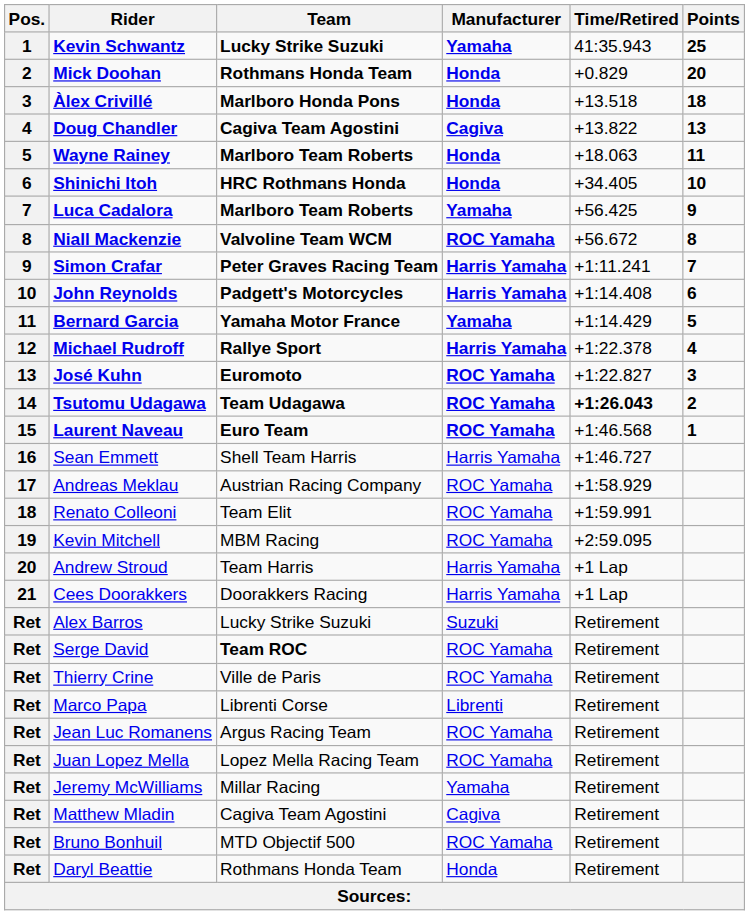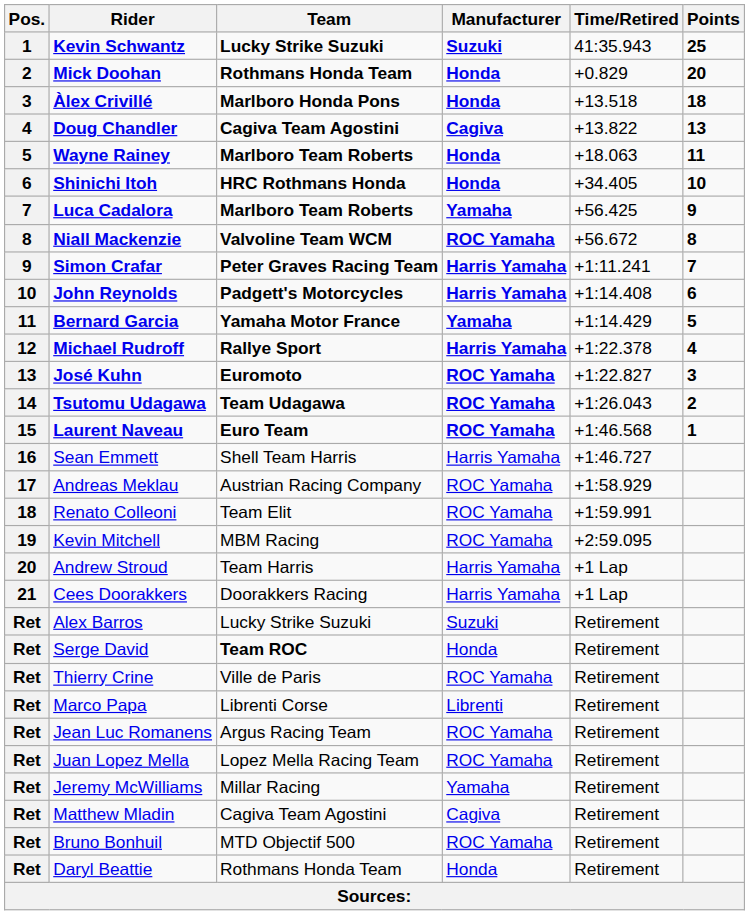 <table class="wikitable" style="font-size: 95%;">
 <tr>
 <th>Pos.</th>
 <th>Rider</th>
 <th>Team</th>
 <th>Manufacturer</th>
 <th>Time/Retired</th>
 <th>Points</th>
 </tr>
 <tr>
 <th>1</th>
 <td> <strong><a href='#'>Kevin Schwantz</a></strong></td>
 <td><strong>Lucky Strike Suzuki</strong></td>
-<td><strong><a href='#'>Yamaha</a></strong></td>
+<td><strong><a href='#'>Suzuki</a></strong></td>
 <td>41:35.943</td>
 <td><strong>25</strong></td>
 </tr>
 <tr>
 <th>2</th>
 <td> <strong><a href='#'>Mick Doohan</a></strong></td>
 <td><strong>Rothmans Honda Team</strong></td>
 <td><strong><a href='#'>Honda</a></strong></td>
 <td>+0.829</td>
 <td><strong>20</strong></td>
 </tr>
 <tr>
 <th>3</th>
 <td> <strong><a href='#'>Àlex Crivillé</a></strong></td>
 <td><strong>Marlboro Honda Pons</strong></td>
 <td><strong><a href='#'>Honda</a></strong></td>
 <td>+13.518</td>
 <td><strong>18</strong></td>
 </tr>
 <tr>
 <th>4</th>
 <td> <strong><a href='#'>Doug Chandler</a></strong></td>
 <td><strong>Cagiva Team Agostini</strong></td>
 <td><strong><a href='#'>Cagiva</a></strong></td>
 <td>+13.822</td>
 <td><strong>13</strong></td>
 </tr>
 <tr>
 <th>5</th>
 <td> <strong><a href='#'>Wayne Rainey</a></strong></td>
 <td><strong>Marlboro Team Roberts</strong></td>
 <td><strong><a href='#'>Honda</a></strong></td>
 <td>+18.063</td>
 <td><strong>11</strong></td>
 </tr>
 <tr>
 <th>6</th>
 <td> <strong><a href='#'>Shinichi Itoh</a></strong></td>
 <td><strong>HRC Rothmans Honda</strong></td>
 <td><strong><a href='#'>Honda</a></strong></td>
 <td>+34.405</td>
 <td><strong>10</strong></td>
 </tr>
 <tr>
 <th>7</th>
 <td> <strong><a href='#'>Luca Cadalora</a></strong></td>
 <td><strong>Marlboro Team Roberts</strong></td>
 <td><strong><a href='#'>Yamaha</a></strong></td>
 <td>+56.425</td>
 <td><strong>9</strong></td>
 </tr>
 <tr>
 <th>8</th>
 <td> <strong><a href='#'>Niall Mackenzie</a></strong></td>
 <td><strong>Valvoline Team WCM</strong></td>
 <td><strong><a href='#'>ROC Yamaha</a></strong></td>
 <td>+56.672</td>
 <td><strong>8</strong></td>
 </tr>
 <tr>
 <th>9</th>
 <td> <strong><a href='#'>Simon Crafar</a></strong></td>
 <td><strong>Peter Graves Racing Team</strong></td>
 <td><strong><a href='#'>Harris Yamaha</a></strong></td>
 <td>+1:11.241</td>
 <td><strong>7</strong></td>
 </tr>
 <tr>
 <th>10</th>
 <td> <strong><a href='#'>John Reynolds</a></strong></td>
 <td><strong>Padgett's Motorcycles</strong></td>
 <td><strong><a href='#'>Harris Yamaha</a></strong></td>
 <td>+1:14.408</td>
 <td><strong>6</strong></td>
 </tr>
 <tr>
 <th>11</th>
 <td> <strong><a href='#'>Bernard Garcia</a></strong></td>
 <td><strong>Yamaha Motor France</strong></td>
 <td><strong><a href='#'>Yamaha</a></strong></td>
 <td>+1:14.429</td>
 <td><strong>5</strong></td>
 </tr>
 <tr>
 <th>12</th>
 <td> <strong><a href='#'>Michael Rudroff</a></strong></td>
 <td><strong>Rallye Sport</strong></td>
 <td><strong><a href='#'>Harris Yamaha</a></strong></td>
 <td>+1:22.378</td>
 <td><strong>4</strong></td>
 </tr>
 <tr>
 <th>13</th>
 <td> <strong><a href='#'>José Kuhn</a></strong></td>
 <td><strong>Euromoto</strong></td>
 <td><strong><a href='#'>ROC Yamaha</a></strong></td>
 <td>+1:22.827</td>
 <td><strong>3</strong></td>
 </tr>
 <tr>
 <th>14</th>
 <td> <strong><a href='#'>Tsutomu Udagawa</a></strong></td>
 <td><strong>Team Udagawa</strong></td>
 <td><strong><a href='#'>ROC Yamaha</a></strong></td>
-<td><strong>+1:26.043</strong></td>
+<td>+1:26.043</td>
 <td><strong>2</strong></td>
 </tr>
 <tr>
 <th>15</th>
 <td> <strong><a href='#'>Laurent Naveau</a></strong></td>
 <td><strong>Euro Team</strong></td>
 <td><strong><a href='#'>ROC Yamaha</a></strong></td>
 <td>+1:46.568</td>
 <td><strong>1</strong></td>
 </tr>
 <tr>
 <th>16</th>
 <td> <a href='#'>Sean Emmett</a></td>
 <td>Shell Team Harris</td>
 <td><a href='#'>Harris Yamaha</a></td>
 <td>+1:46.727</td>
 <td></td>
 </tr>
 <tr>
 <th>17</th>
 <td> <a href='#'>Andreas Meklau</a></td>
 <td>Austrian Racing Company</td>
 <td><a href='#'>ROC Yamaha</a></td>
 <td>+1:58.929</td>
 <td></td>
 </tr>
 <tr>
 <th>18</th>
 <td> <a href='#'>Renato Colleoni</a></td>
 <td>Team Elit</td>
 <td><a href='#'>ROC Yamaha</a></td>
 <td>+1:59.991</td>
 <td></td>
 </tr>
 <tr>
 <th>19</th>
 <td> <a href='#'>Kevin Mitchell</a></td>
 <td>MBM Racing</td>
 <td><a href='#'>ROC Yamaha</a></td>
 <td>+2:59.095</td>
 <td></td>
 </tr>
 <tr>
 <th>20</th>
 <td> <a href='#'>Andrew Stroud</a></td>
 <td>Team Harris</td>
 <td><a href='#'>Harris Yamaha</a></td>
 <td>+1 Lap</td>
 <td></td>
 </tr>
 <tr>
 <th>21</th>
 <td> <a href='#'>Cees Doorakkers</a></td>
 <td>Doorakkers Racing</td>
 <td><a href='#'>Harris Yamaha</a></td>
 <td>+1 Lap</td>
 <td></td>
 </tr>
 <tr>
 <th>Ret</th>
 <td> <a href='#'>Alex Barros</a></td>
 <td>Lucky Strike Suzuki</td>
 <td><a href='#'>Suzuki</a></td>
 <td>Retirement</td>
 <td></td>
 </tr>
 <tr>
 <th>Ret</th>
 <td> <a href='#'>Serge David</a></td>
 <td><strong>Team ROC</strong></td>
-<td><a href='#'>ROC Yamaha</a></td>
+<td><a href='#'>Honda</a></td>
 <td>Retirement</td>
 <td></td>
 </tr>
 <tr>
 <th>Ret</th>
 <td> <a href='#'>Thierry Crine</a></td>
 <td>Ville de Paris</td>
 <td><a href='#'>ROC Yamaha</a></td>
 <td>Retirement</td>
 <td></td>
 </tr>
 <tr>
 <th>Ret</th>
 <td> <a href='#'>Marco Papa</a></td>
 <td>Librenti Corse</td>
 <td><a href='#'>Librenti</a></td>
 <td>Retirement</td>
 <td></td>
 </tr>
 <tr>
 <th>Ret</th>
 <td> <a href='#'>Jean Luc Romanens</a></td>
 <td>Argus Racing Team</td>
 <td><a href='#'>ROC Yamaha</a></td>
 <td>Retirement</td>
 <td></td>
 </tr>
 <tr>
 <th>Ret</th>
 <td> <a href='#'>Juan Lopez Mella</a></td>
 <td>Lopez Mella Racing Team</td>
 <td><a href='#'>ROC Yamaha</a></td>
 <td>Retirement</td>
 <td></td>
 </tr>
 <tr>
 <th>Ret</th>
 <td> <a href='#'>Jeremy McWilliams</a></td>
 <td>Millar Racing</td>
 <td><a href='#'>Yamaha</a></td>
 <td>Retirement</td>
 <td></td>
 </tr>
 <tr>
 <th>Ret</th>
 <td> <a href='#'>Matthew Mladin</a></td>
 <td>Cagiva Team Agostini</td>
 <td><a href='#'>Cagiva</a></td>
 <td>Retirement</td>
 <td></td>
 </tr>
 <tr>
 <th>Ret</th>
 <td> <a href='#'>Bruno Bonhuil</a></td>
 <td>MTD Objectif 500</td>
 <td><a href='#'>ROC Yamaha</a></td>
 <td>Retirement</td>
 <td></td>
 </tr>
 <tr>
 <th>Ret</th>
 <td> <a href='#'>Daryl Beattie</a></td>
 <td>Rothmans Honda Team</td>
 <td><a href='#'>Honda</a></td>
 <td>Retirement</td>
 <td></td>
 </tr>
 <tr>
 <th colspan=8>Sources:</th>
 </tr>
 </table>
